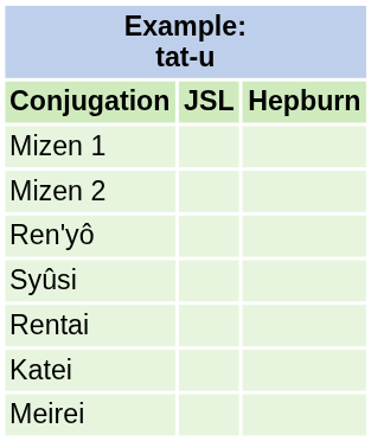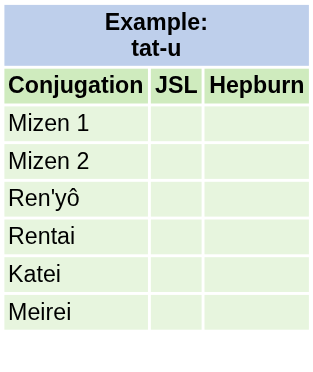 <table border="0" cellspacing="2px" cellpadding="3px" align="right" style="margin-left:0.5em">
 <tr bgcolor="#BECFEB">
 <th colspan="3" align="center">Example:<br>tat-u</th>
 </tr>
 <tr bgcolor="#CFEBBE">
 <th>Conjugation</th>
 <th>JSL</th>
 <th>Hepburn</th>
 </tr>
 <tr bgcolor="#E7F5DE">
 <td>Mizen 1</td>
 <td></td>
 <td></td>
 </tr>
 <tr bgcolor="#E7F5DE">
 <td>Mizen 2</td>
 <td></td>
 <td></td>
 </tr>
 <tr bgcolor="#E7F5DE">
 <td>Ren'yô</td>
 <td></td>
 <td></td>
 </tr>
 <tr bgcolor="#E7F5DE">
-<td>Syûsi</td>
-<td></td>
-<td></td>
-</tr>
-<tr bgcolor="#E7F5DE">
 <td>Rentai</td>
 <td></td>
 <td></td>
 </tr>
 <tr bgcolor="#E7F5DE">
 <td>Katei</td>
 <td></td>
 <td></td>
 </tr>
 <tr bgcolor="#E7F5DE">
 <td>Meirei</td>
 <td></td>
 <td></td>
 </tr>
 </table>
